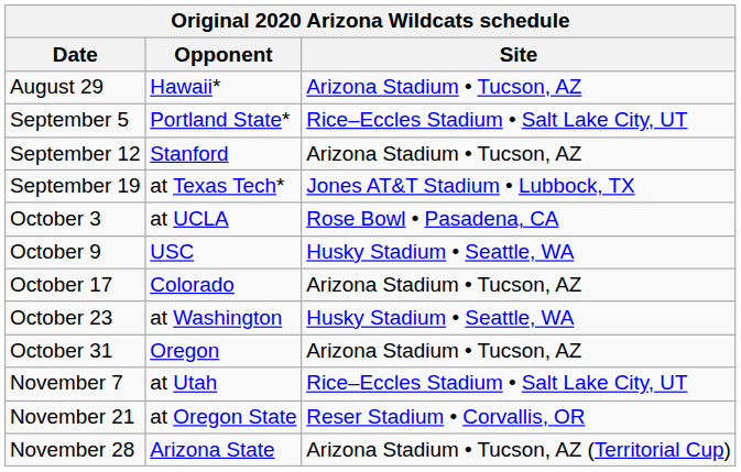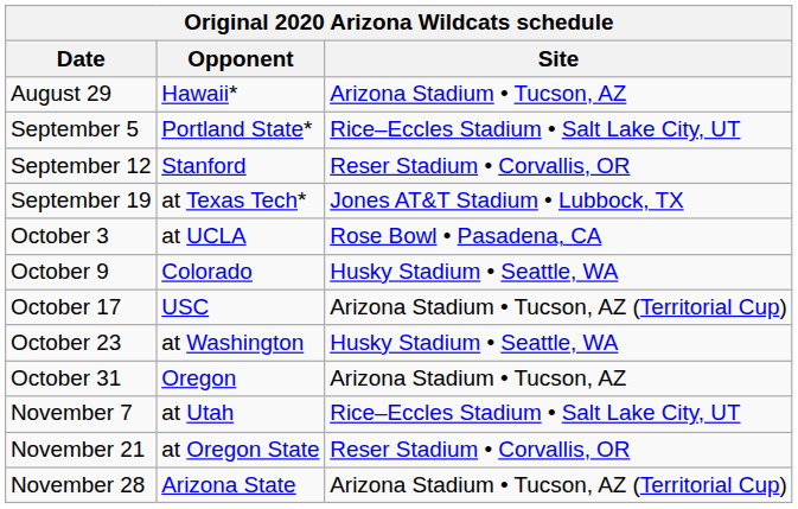 <table class="wikitable collapsible autocollapse">
 <tr>
 <th colspan="4">Original 2020 Arizona Wildcats schedule</th>
 </tr>
 <tr valign="bottom">
 <th>Date</th>
 <th>Opponent</th>
 <th>Site</th>
 </tr>
 <tr>
 <td>August 29</td>
 <td><a href='#'>Hawaii</a>*</td>
 <td><a href='#'>Arizona Stadium</a> • <a href='#'>Tucson, AZ</a></td>
 </tr>
 <tr>
 <td>September 5</td>
 <td><a href='#'>Portland State</a>*</td>
 <td><a href='#'>Rice–Eccles Stadium</a> • <a href='#'>Salt Lake City, UT</a></td>
 </tr>
 <tr>
 <td>September 12</td>
 <td><a href='#'>Stanford</a></td>
-<td>Arizona Stadium • Tucson, AZ</td>
+<td><a href='#'>Reser Stadium</a> • <a href='#'>Corvallis, OR</a></td>
 </tr>
 <tr>
 <td>September 19</td>
 <td>at <a href='#'>Texas Tech</a>*</td>
 <td><a href='#'>Jones AT&T Stadium</a> • <a href='#'>Lubbock, TX</a></td>
 </tr>
 <tr>
 <td>October 3</td>
 <td>at <a href='#'>UCLA</a></td>
 <td><a href='#'>Rose Bowl</a> • <a href='#'>Pasadena, CA</a></td>
 </tr>
 <tr>
 <td>October 9</td>
-<td><a href='#'>USC</a></td>
+<td><a href='#'>Colorado</a></td>
 <td><a href='#'>Husky Stadium</a> • <a href='#'>Seattle, WA</a></td>
 </tr>
 <tr>
 <td>October 17</td>
-<td><a href='#'>Colorado</a></td>
-<td>Arizona Stadium • Tucson, AZ</td>
+<td><a href='#'>USC</a></td>
+<td>Arizona Stadium • Tucson, AZ (<a href='#'>Territorial Cup</a>)</td>
 </tr>
 <tr>
 <td>October 23</td>
 <td>at <a href='#'>Washington</a></td>
 <td><a href='#'>Husky Stadium</a> • <a href='#'>Seattle, WA</a></td>
 </tr>
 <tr>
 <td>October 31</td>
 <td><a href='#'>Oregon</a></td>
 <td>Arizona Stadium • Tucson, AZ</td>
 </tr>
 <tr>
 <td>November 7</td>
 <td>at <a href='#'>Utah</a></td>
 <td><a href='#'>Rice–Eccles Stadium</a> • <a href='#'>Salt Lake City, UT</a></td>
 </tr>
 <tr>
 <td>November 21</td>
 <td>at <a href='#'>Oregon State</a></td>
 <td><a href='#'>Reser Stadium</a> • <a href='#'>Corvallis, OR</a></td>
 </tr>
 <tr>
 <td>November 28</td>
 <td><a href='#'>Arizona State</a></td>
 <td>Arizona Stadium • Tucson, AZ (<a href='#'>Territorial Cup</a>)</td>
 </tr>
 </table>
